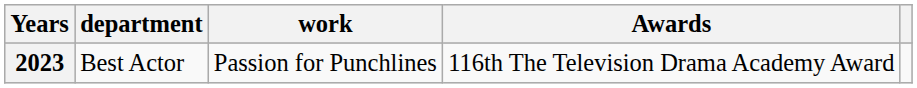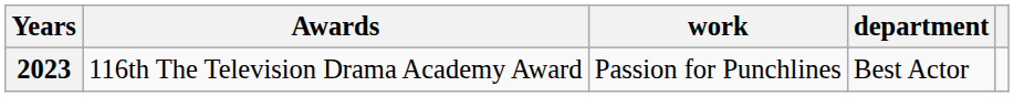 <table class="wikitable">
 <tr>
 <th>Years</th>
+<th>Awards</th>
+<th>work</th>
 <th>department</th>
-<th>work</th>
-<th>Awards</th>
 <th></th>
 </tr>
 <tr>
 <th>2023</th>
+<td>116th The Television Drama Academy Award</td>
+<td>Passion for Punchlines</td>
 <td>Best Actor</td>
-<td>Passion for Punchlines</td>
-<td>116th The Television Drama Academy Award</td>
 <td></td>
 </tr>
 </table>
